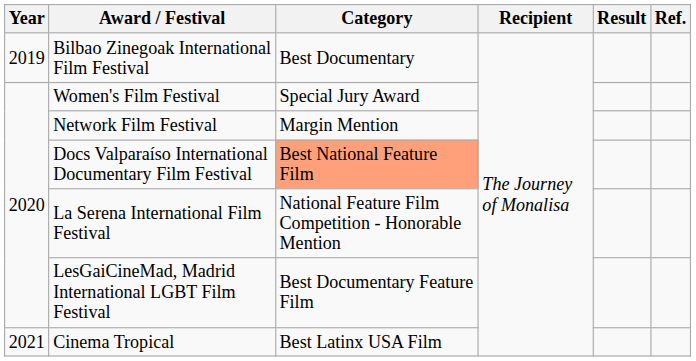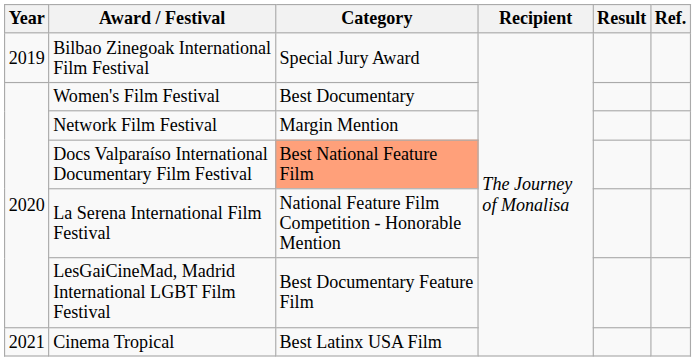 <table class="wikitable">
 <tr>
 <th>Year</th>
 <th>Award / Festival</th>
 <th>Category</th>
 <th>Recipient</th>
 <th>Result</th>
 <th>Ref.</th>
 </tr>
 <tr>
 <td>2019</td>
 <td>Bilbao Zinegoak International Film Festival</td>
-<td>Best Documentary</td>
+<td>Special Jury Award</td>
 <td rowspan="7"><em>The Journey of Monalisa</em></td>
 <td></td>
 <td></td>
 </tr>
 <tr>
 <td rowspan="5">2020</td>
 <td>Women's Film Festival</td>
-<td>Special Jury Award</td>
+<td>Best Documentary</td>
 <td></td>
 <td></td>
 </tr>
 <tr>
 <td>Network Film Festival</td>
 <td>Margin Mention</td>
 <td></td>
 <td></td>
 </tr>
 <tr>
 <td>Docs Valparaíso International Documentary Film Festival</td>
 <td style="background: lightsalmon;">Best National Feature Film</td>
 <td></td>
 <td></td>
 </tr>
 <tr>
 <td>La Serena International Film Festival</td>
 <td>National Feature Film Competition - Honorable Mention</td>
 <td></td>
 <td></td>
 </tr>
 <tr>
 <td>LesGaiCineMad, Madrid International LGBT Film Festival</td>
 <td>Best Documentary Feature Film</td>
 <td></td>
 <td></td>
 </tr>
 <tr>
 <td>2021</td>
 <td>Cinema Tropical</td>
 <td>Best Latinx USA Film</td>
 <td></td>
 <td></td>
 </tr>
 </table>
